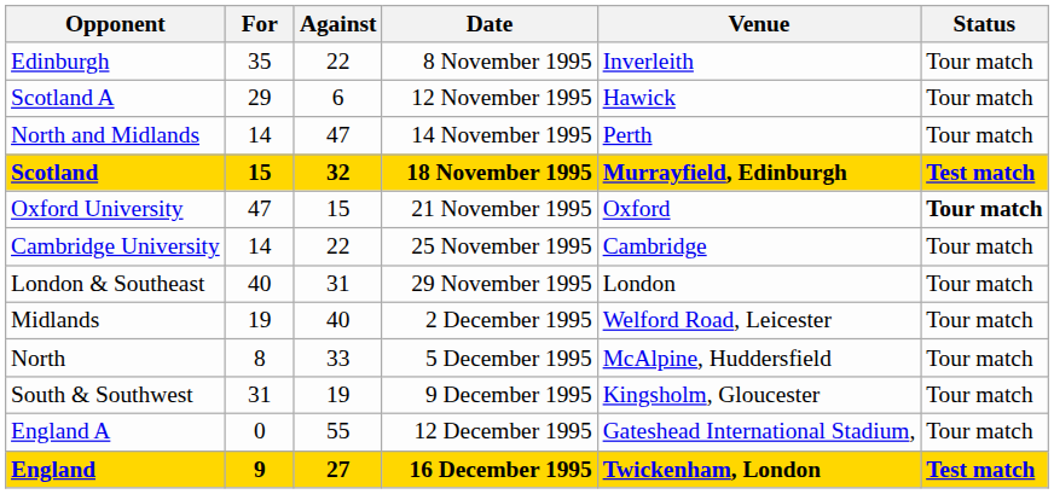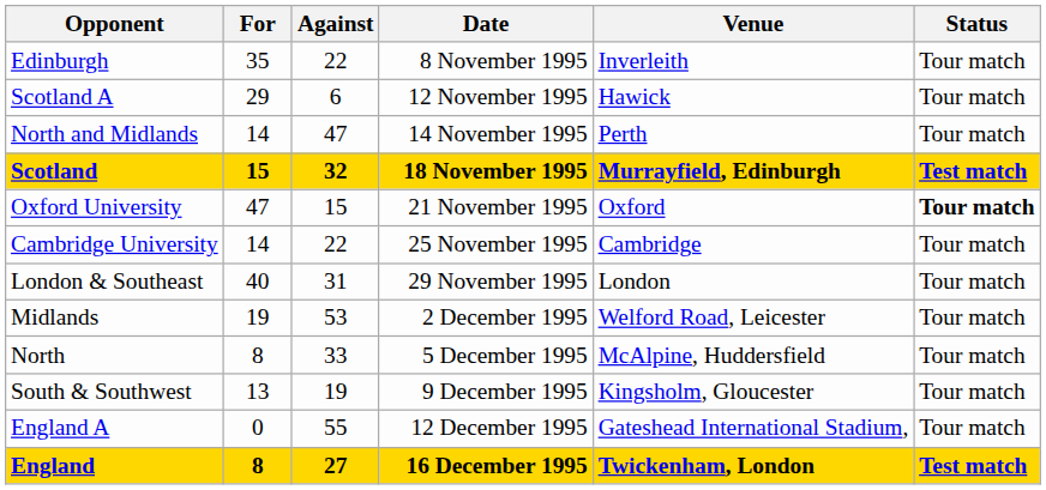 <table class=wikitable>
 <tr>
 <th>Opponent</th>
 <th>For</th>
 <th>Against</th>
 <th>Date</th>
 <th>Venue</th>
 <th>Status</th>
 </tr>
 <tr bgcolor=#fdfdfd>
 <td><a href='#'>Edinburgh</a></td>
 <td align=center width=40>35</td>
 <td align=center width=40>22</td>
 <td width=140 align=right>8 November 1995</td>
 <td><a href='#'>Inverleith</a></td>
 <td>Tour match</td>
 </tr>
 <tr bgcolor=#fdfdfd>
 <td><a href='#'>Scotland A</a></td>
 <td align=center width=40>29</td>
 <td align=center width=40>6</td>
 <td width=140 align=right>12 November 1995</td>
 <td><a href='#'>Hawick</a></td>
 <td>Tour match</td>
 </tr>
 <tr bgcolor=#fdfdfd>
 <td><a href='#'>North and Midlands</a></td>
 <td align=center width=40>14</td>
 <td align=center width=40>47</td>
 <td width=140 align=right>14 November 1995</td>
 <td><a href='#'>Perth</a></td>
 <td>Tour match</td>
 </tr>
 <tr bgcolor=gold>
 <td><strong><a href='#'>Scotland</a></strong></td>
 <td align=center width=40><strong>15</strong></td>
 <td align=center width=40><strong>32</strong></td>
 <td width=140 align=right><strong>18 November 1995</strong></td>
 <td><strong><a href='#'>Murrayfield</a>, Edinburgh</strong></td>
 <td><strong><a href='#'>Test match</a></strong></td>
 </tr>
 <tr bgcolor=#fdfdfd>
 <td><a href='#'>Oxford University</a></td>
 <td align=center width=40>47</td>
 <td align=center width=40>15</td>
 <td width=140 align=right>21 November 1995</td>
 <td><a href='#'>Oxford</a></td>
 <td><strong>Tour match</strong></td>
 </tr>
 <tr bgcolor=#fdfdfd>
 <td><a href='#'>Cambridge University</a></td>
 <td align=center width=40>14</td>
 <td align=center width=40>22</td>
 <td width=140 align=right>25 November 1995</td>
 <td><a href='#'>Cambridge</a></td>
 <td>Tour match</td>
 </tr>
 <tr bgcolor=#fdfdfd>
 <td>London & Southeast</td>
 <td align=center width=40>40</td>
 <td align=center width=40>31</td>
 <td width=140 align=right>29 November 1995</td>
 <td>London</td>
 <td>Tour match</td>
 </tr>
 <tr bgcolor=#fdfdfd>
 <td>Midlands</td>
 <td align=center width=40>19</td>
-<td align=center width=40>40</td>
+<td align=center width=40>53</td>
 <td width=140 align=right>2 December 1995</td>
 <td><a href='#'>Welford Road</a>, Leicester</td>
 <td>Tour match</td>
 </tr>
 <tr bgcolor=#fdfdfd>
 <td>North</td>
 <td align=center width=40>8</td>
 <td align=center width=40>33</td>
 <td width=140 align=right>5 December 1995</td>
 <td><a href='#'>McAlpine</a>, Huddersfield</td>
 <td>Tour match</td>
 </tr>
 <tr bgcolor=#fdfdfd>
 <td>South & Southwest</td>
-<td align=center width=40>31</td>
+<td align=center width=40>13</td>
 <td align=center width=40>19</td>
 <td width=140 align=right>9 December 1995</td>
 <td><a href='#'>Kingsholm</a>, Gloucester</td>
 <td>Tour match</td>
 </tr>
 <tr bgcolor=#fdfdfd>
 <td><a href='#'>England A</a></td>
 <td align=center width=40>0</td>
 <td align=center width=40>55</td>
 <td width=140 align=right>12 December 1995</td>
 <td><a href='#'>Gateshead International Stadium</a>,</td>
 <td>Tour match</td>
 </tr>
 <tr bgcolor=gold>
 <td><strong><a href='#'>England</a></strong></td>
-<td align=center width=40><strong>9</strong></td>
+<td align=center width=40><strong>8</strong></td>
 <td align=center width=40><strong>27</strong></td>
 <td width=140 align=right><strong>16 December 1995</strong></td>
 <td><strong><a href='#'>Twickenham</a>, London</strong></td>
 <td><strong><a href='#'>Test match</a></strong></td>
 </tr>
 </table>
